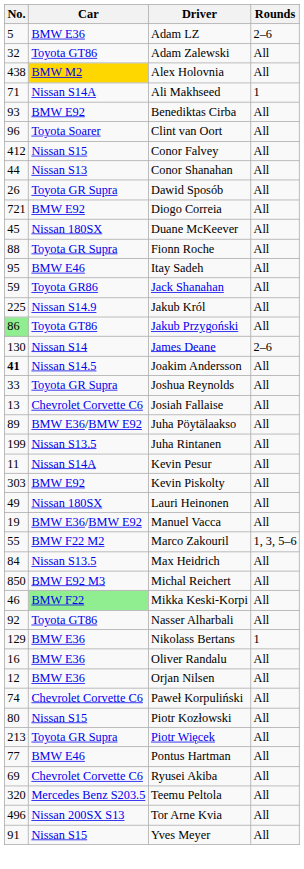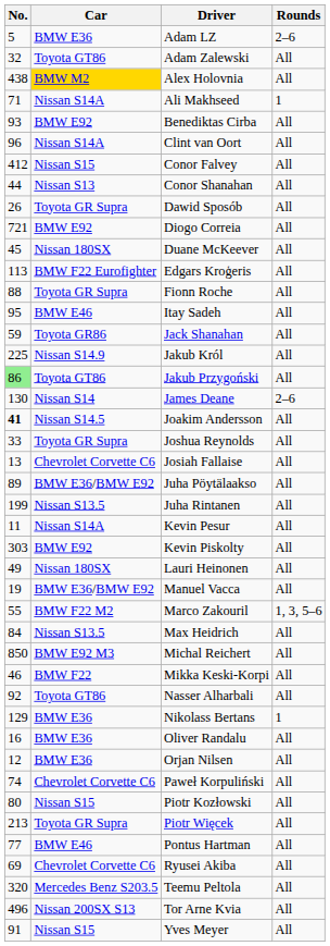 <table class="wikitable sortable">
 <tr>
 <th>No.</th>
 <th>Car</th>
 <th>Driver</th>
 <th>Rounds</th>
 </tr>
 <tr>
 <td>5</td>
 <td><a href='#'>BMW E36</a></td>
 <td> Adam LZ</td>
 <td>2–6</td>
 </tr>
 <tr>
 <td>32</td>
 <td><a href='#'>Toyota GT86</a></td>
 <td> Adam Zalewski</td>
 <td>All</td>
 </tr>
 <tr>
 <td>438</td>
 <td style="background: gold;"><a href='#'>BMW M2</a></td>
 <td> Alex Holovnia</td>
 <td>All</td>
 </tr>
 <tr>
 <td>71</td>
 <td><a href='#'>Nissan S14A</a></td>
 <td> Ali Makhseed</td>
 <td>1</td>
 </tr>
 <tr>
 <td>93</td>
 <td><a href='#'>BMW E92</a></td>
 <td> Benediktas Cirba</td>
 <td>All</td>
 </tr>
 <tr>
 <td>96</td>
-<td><a href='#'>Toyota Soarer</a></td>
+<td><a href='#'>Nissan S14A</a></td>
 <td> Clint van Oort</td>
 <td>All</td>
 </tr>
 <tr>
 <td>412</td>
 <td><a href='#'>Nissan S15</a></td>
 <td> Conor Falvey</td>
 <td>All</td>
 </tr>
 <tr>
 <td>44</td>
 <td><a href='#'>Nissan S13</a></td>
 <td> Conor Shanahan</td>
 <td>All</td>
 </tr>
 <tr>
 <td>26</td>
 <td><a href='#'>Toyota GR Supra</a></td>
 <td> Dawid Sposób</td>
 <td>All</td>
 </tr>
 <tr>
 <td>721</td>
 <td><a href='#'>BMW E92</a></td>
 <td> Diogo Correia</td>
 <td>All</td>
 </tr>
 <tr>
 <td>45</td>
 <td><a href='#'>Nissan 180SX</a></td>
 <td> Duane McKeever</td>
+<td>All</td>
+</tr>
+<tr>
+<td>113</td>
+<td><a href='#'>BMW F22 Eurofighter</a></td>
+<td> Edgars Kroģeris</td>
 <td>All</td>
 </tr>
 <tr>
 <td>88</td>
 <td><a href='#'>Toyota GR Supra</a></td>
 <td> Fionn Roche</td>
 <td>All</td>
 </tr>
 <tr>
 <td>95</td>
 <td><a href='#'>BMW E46</a></td>
 <td> Itay Sadeh</td>
 <td>All</td>
 </tr>
 <tr>
 <td>59</td>
 <td><a href='#'>Toyota GR86</a></td>
 <td> <a href='#'>Jack Shanahan</a></td>
 <td>All</td>
 </tr>
 <tr>
 <td>225</td>
 <td><a href='#'>Nissan S14.9</a></td>
 <td> Jakub Król</td>
 <td>All</td>
 </tr>
 <tr>
 <td style="background: lightgreen;">86</td>
 <td><a href='#'>Toyota GT86</a></td>
 <td> <a href='#'>Jakub Przygoński</a></td>
 <td>All</td>
 </tr>
 <tr>
 <td>130</td>
 <td><a href='#'>Nissan S14</a></td>
 <td> <a href='#'>James Deane</a></td>
 <td>2–6</td>
 </tr>
 <tr>
 <td><strong>41</strong></td>
 <td><a href='#'>Nissan S14.5</a></td>
 <td> Joakim Andersson</td>
 <td>All</td>
 </tr>
 <tr>
 <td>33</td>
 <td><a href='#'>Toyota GR Supra</a></td>
 <td> Joshua Reynolds</td>
 <td>All</td>
 </tr>
 <tr>
 <td>13</td>
 <td><a href='#'>Chevrolet Corvette C6</a></td>
 <td> Josiah Fallaise</td>
 <td>All</td>
 </tr>
 <tr>
 <td>89</td>
 <td><a href='#'>BMW E36</a>/<a href='#'>BMW E92</a></td>
 <td> Juha Pöytälaakso</td>
 <td>All</td>
 </tr>
 <tr>
 <td>199</td>
 <td><a href='#'>Nissan S13.5</a></td>
 <td> Juha Rintanen</td>
 <td>All</td>
 </tr>
 <tr>
 <td>11</td>
 <td><a href='#'>Nissan S14A</a></td>
 <td> Kevin Pesur</td>
 <td>All</td>
 </tr>
 <tr>
 <td>303</td>
 <td><a href='#'>BMW E92</a></td>
 <td> Kevin Piskolty</td>
 <td>All</td>
 </tr>
 <tr>
 <td>49</td>
 <td><a href='#'>Nissan 180SX</a></td>
 <td> Lauri Heinonen</td>
 <td>All</td>
 </tr>
 <tr>
 <td>19</td>
 <td><a href='#'>BMW E36</a>/<a href='#'>BMW E92</a></td>
 <td> Manuel Vacca</td>
 <td>All</td>
 </tr>
 <tr>
 <td>55</td>
 <td><a href='#'>BMW F22 M2</a></td>
 <td> Marco Zakouril</td>
 <td>1, 3, 5–6</td>
 </tr>
 <tr>
 <td>84</td>
 <td><a href='#'>Nissan S13.5</a></td>
 <td> Max Heidrich</td>
 <td>All</td>
 </tr>
 <tr>
 <td>850</td>
 <td><a href='#'>BMW E92 M3</a></td>
 <td> Michal Reichert</td>
 <td>All</td>
 </tr>
 <tr>
 <td>46</td>
-<td style="background: lightgreen;"><a href='#'>BMW F22</a></td>
+<td><a href='#'>BMW F22</a></td>
 <td> Mikka Keski-Korpi</td>
 <td>All</td>
 </tr>
 <tr>
 <td>92</td>
 <td><a href='#'>Toyota GT86</a></td>
 <td>  Nasser Alharbali</td>
 <td>All</td>
 </tr>
 <tr>
 <td>129</td>
 <td><a href='#'>BMW E36</a></td>
 <td> Nikolass Bertans</td>
 <td>1</td>
 </tr>
 <tr>
 <td>16</td>
 <td><a href='#'>BMW E36</a></td>
 <td> Oliver Randalu</td>
 <td>All</td>
 </tr>
 <tr>
 <td>12</td>
 <td><a href='#'>BMW E36</a></td>
 <td> Orjan Nilsen</td>
 <td>All</td>
 </tr>
 <tr>
 <td>74</td>
 <td><a href='#'>Chevrolet Corvette C6</a></td>
 <td> Paweł Korpuliński</td>
 <td>All</td>
 </tr>
 <tr>
 <td>80</td>
 <td><a href='#'>Nissan S15</a></td>
 <td> Piotr Kozłowski</td>
 <td>All</td>
 </tr>
 <tr>
 <td>213</td>
 <td><a href='#'>Toyota GR Supra</a></td>
 <td> <a href='#'>Piotr Więcek</a></td>
 <td>All</td>
 </tr>
 <tr>
 <td>77</td>
 <td><a href='#'>BMW E46</a></td>
 <td> Pontus Hartman</td>
 <td>All</td>
 </tr>
 <tr>
 <td>69</td>
 <td><a href='#'>Chevrolet Corvette C6</a></td>
 <td> Ryusei Akiba</td>
 <td>All</td>
 </tr>
 <tr>
 <td>320</td>
 <td><a href='#'>Mercedes Benz S203.5</a></td>
 <td> Teemu Peltola</td>
 <td>All</td>
 </tr>
 <tr>
 <td>496</td>
 <td><a href='#'>Nissan 200SX S13</a></td>
 <td> Tor Arne Kvia</td>
 <td>All</td>
 </tr>
 <tr>
 <td>91</td>
 <td><a href='#'>Nissan S15</a></td>
 <td> Yves Meyer</td>
 <td>All</td>
 </tr>
 </table>
